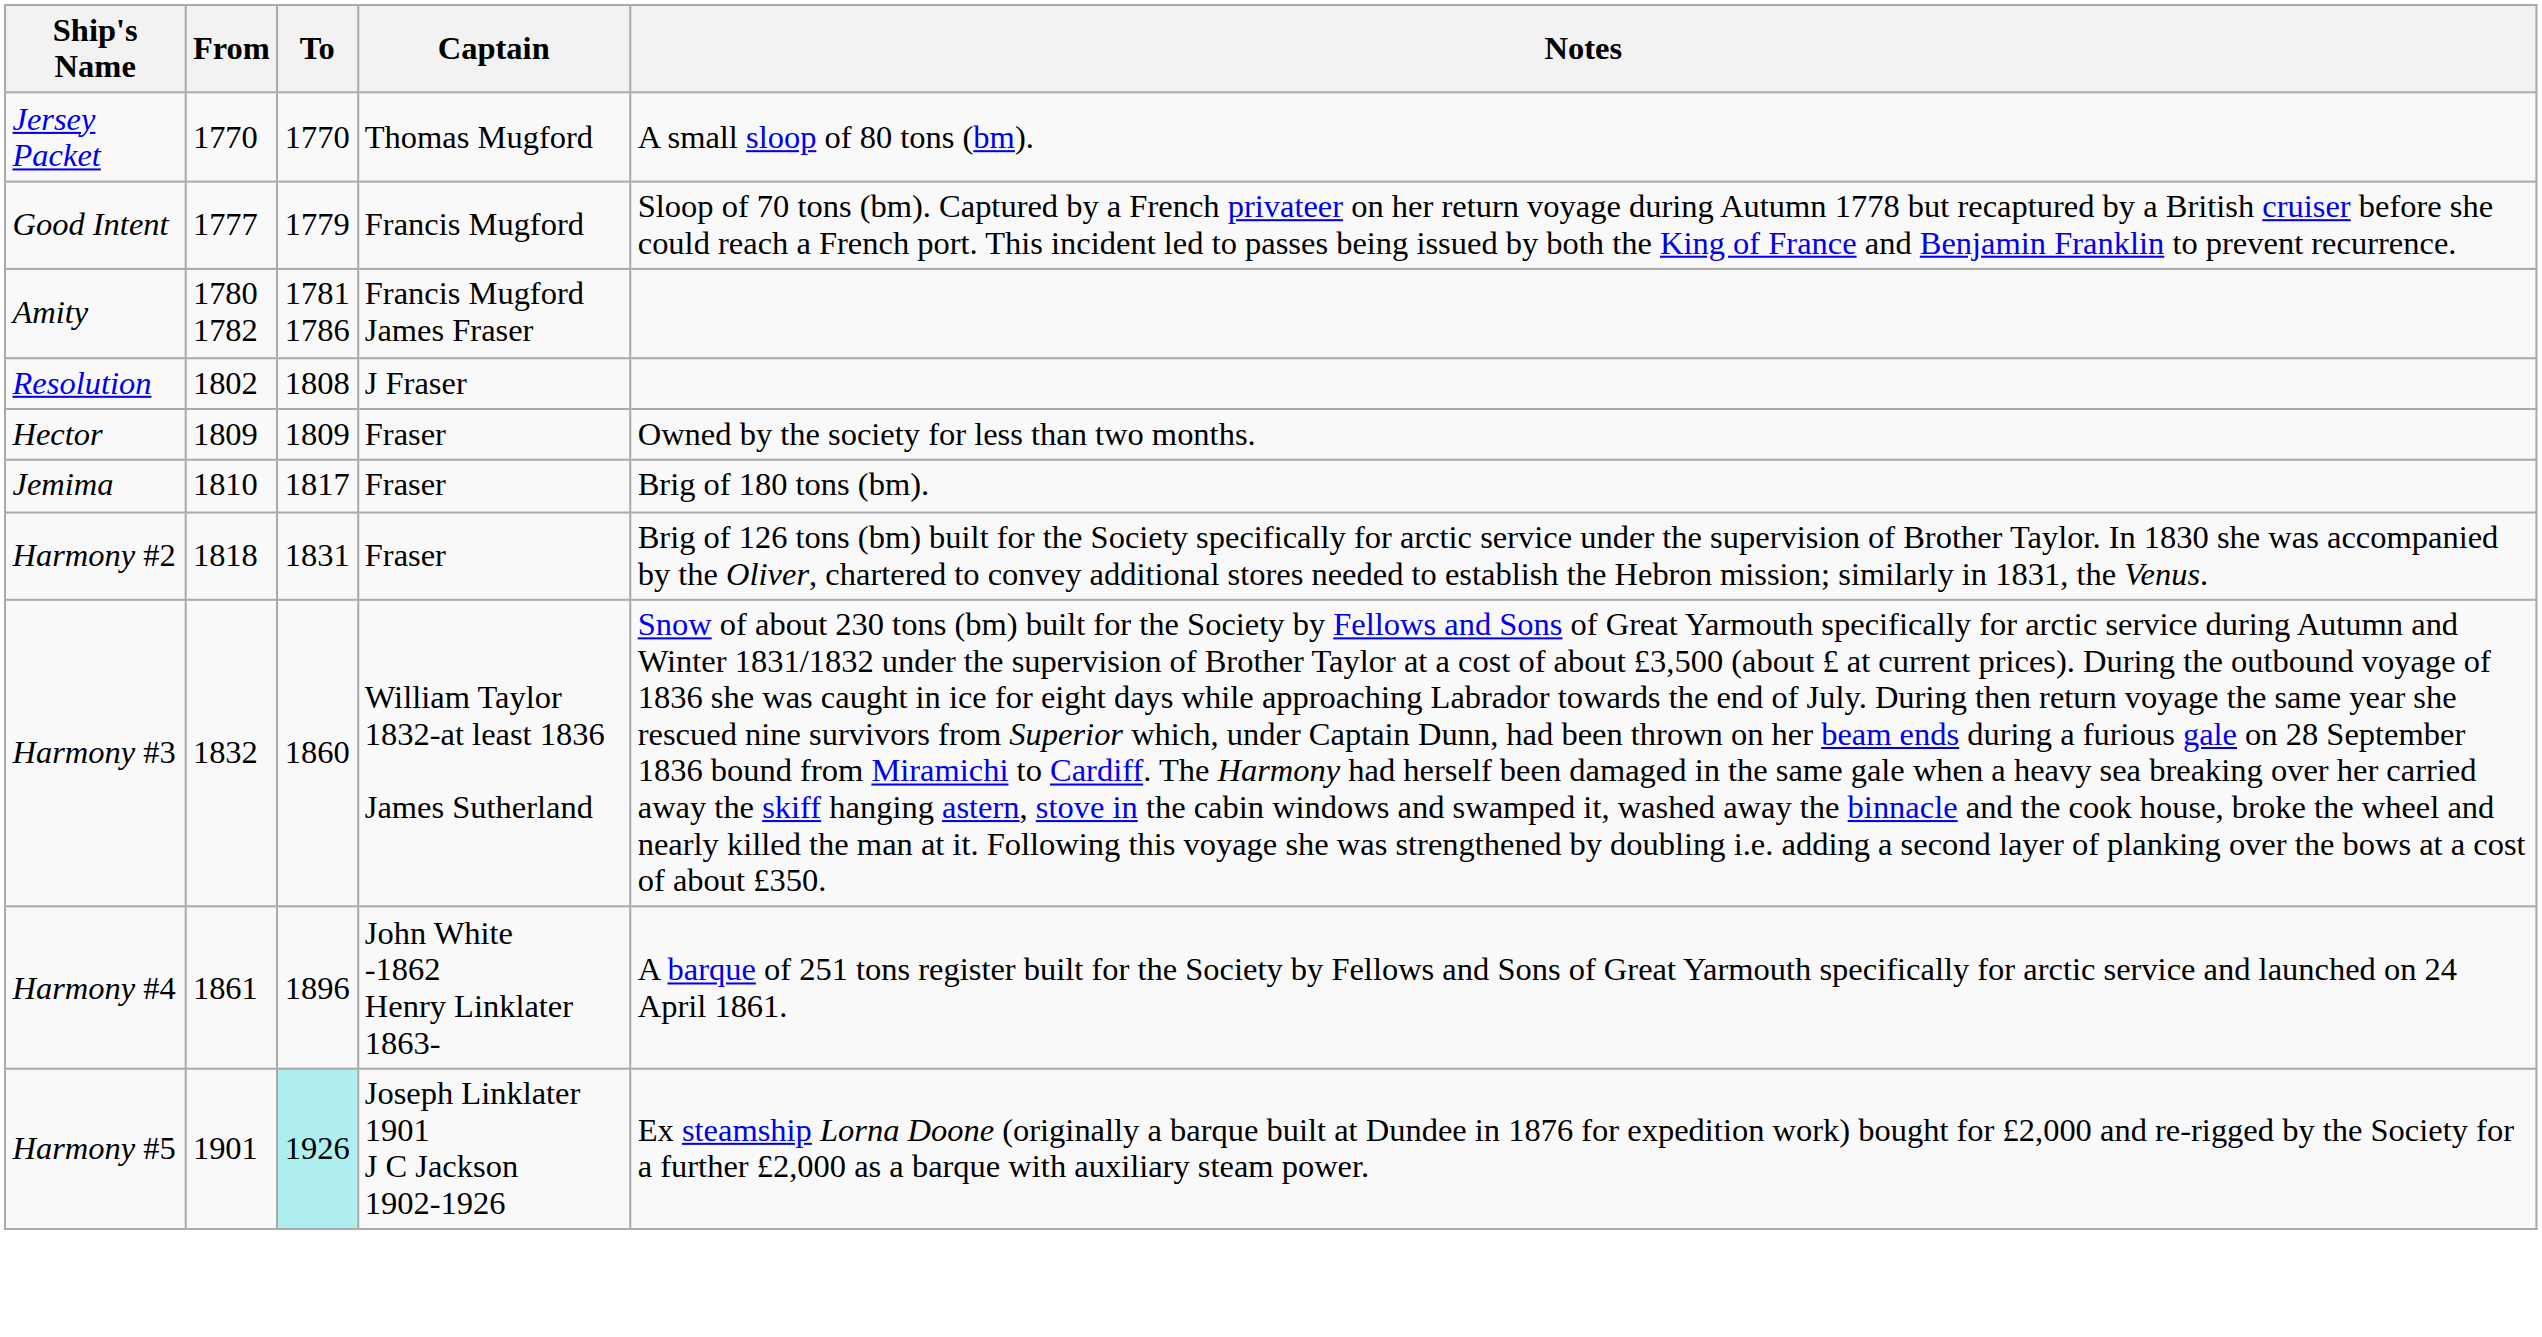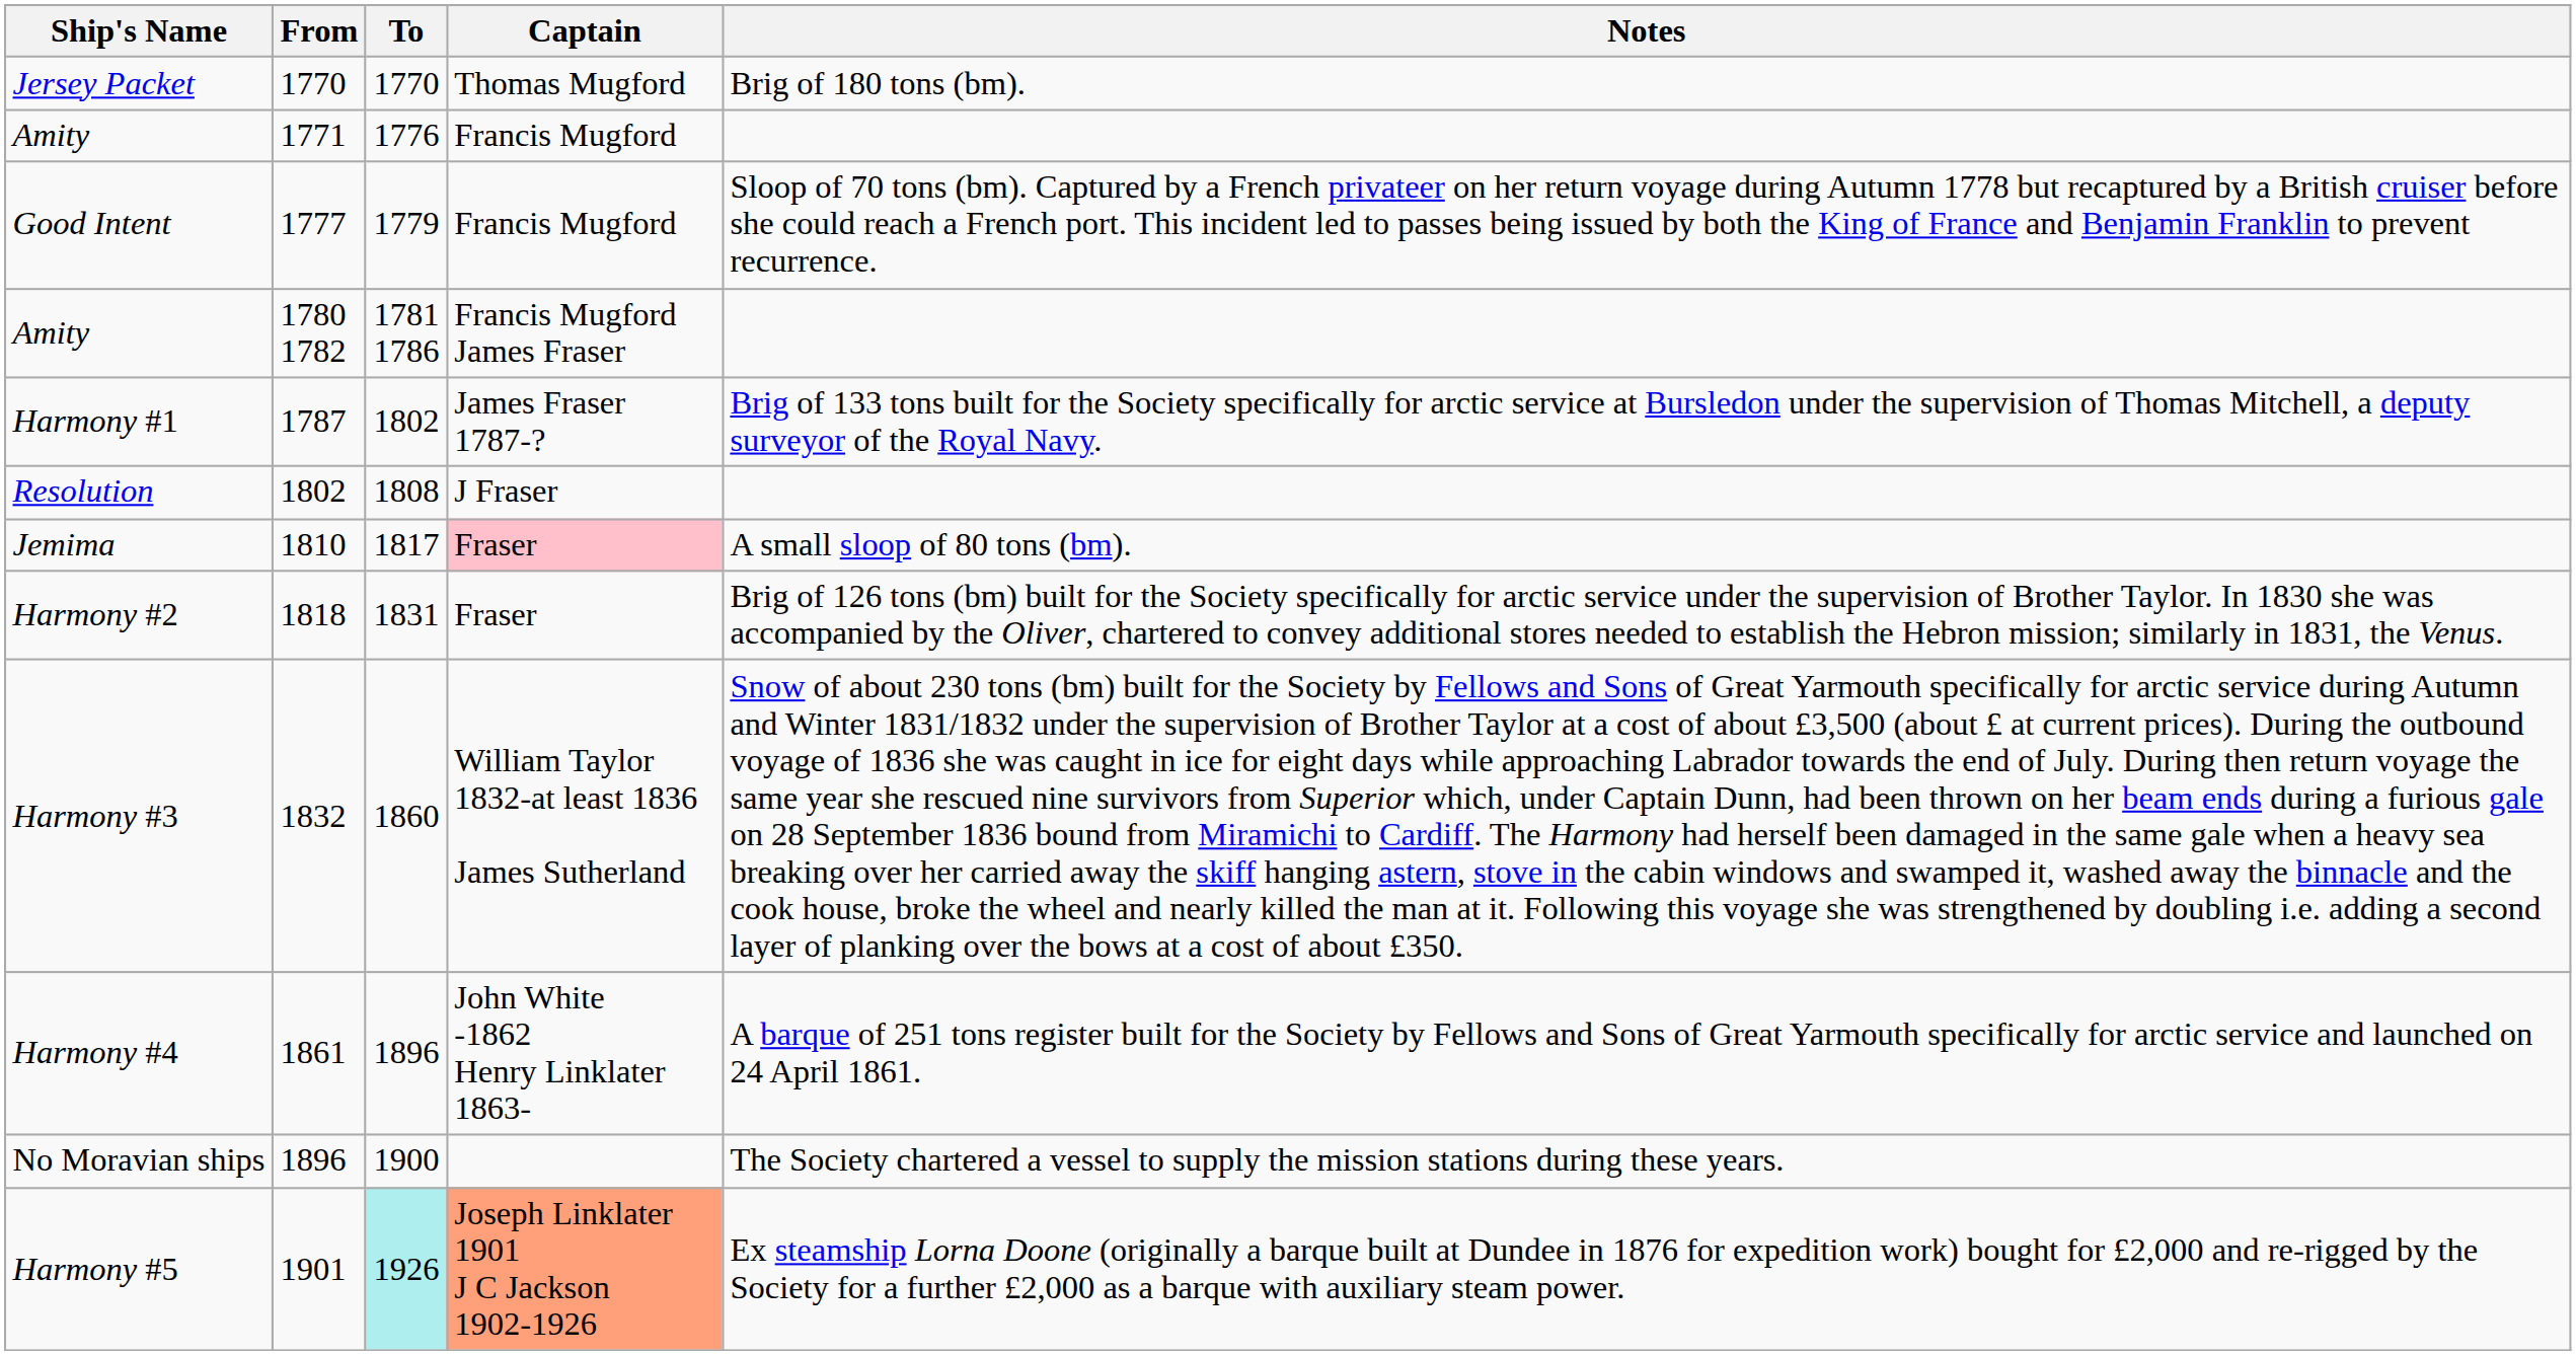 <table class="wikitable">
 <tr>
 <th>Ship's Name</th>
 <th>From</th>
 <th>To</th>
 <th>Captain</th>
 <th>Notes</th>
 </tr>
 <tr>
 <td><em><a href='#'>Jersey Packet</a></em></td>
 <td>1770</td>
 <td>1770</td>
 <td>Thomas Mugford</td>
-<td>A small <a href='#'>sloop</a> of 80 tons (<a href='#'>bm</a>).</td>
+<td>Brig of 180 tons (bm).</td>
+</tr>
+<tr>
+<td><em>Amity</em></td>
+<td>1771</td>
+<td>1776</td>
+<td>Francis Mugford</td>
+<td></td>
 </tr>
 <tr>
 <td><em>Good Intent</em></td>
 <td>1777</td>
 <td>1779</td>
 <td>Francis Mugford</td>
 <td>Sloop of 70 tons (bm). Captured by a French <a href='#'>privateer</a> on her return voyage during Autumn 1778 but recaptured by a British <a href='#'>cruiser</a> before she could reach a French port. This incident led to passes being issued by both the <a href='#'>King of France</a> and <a href='#'>Benjamin Franklin</a> to prevent recurrence.</td>
 </tr>
 <tr>
 <td><em>Amity</em></td>
 <td>1780<br>1782</td>
 <td>1781<br>1786</td>
 <td>Francis Mugford<br>James Fraser</td>
 <td></td>
 </tr>
 <tr>
+<td><em>Harmony</em> #1</td>
+<td>1787</td>
+<td>1802</td>
+<td>James Fraser 1787‑?</td>
+<td><a href='#'>Brig</a> of 133 tons built for the Society specifically for arctic service at <a href='#'>Bursledon</a> under the supervision of Thomas Mitchell, a <a href='#'>deputy surveyor</a> of the <a href='#'>Royal Navy</a>.</td>
+</tr>
+<tr>
 <td><a href='#'><em>Resolution</em></a></td>
 <td>1802</td>
 <td>1808</td>
 <td>J Fraser</td>
 </tr>
 <tr>
-<td><em>Hector</em></td>
-<td>1809</td>
-<td>1809</td>
-<td>Fraser</td>
-<td>Owned by the society for less than two months.</td>
-</tr>
-<tr>
 <td><em>Jemima</em></td>
 <td>1810</td>
 <td>1817</td>
-<td>Fraser</td>
-<td>Brig of 180 tons (bm).</td>
+<td style="background: pink;">Fraser</td>
+<td>A small <a href='#'>sloop</a> of 80 tons (<a href='#'>bm</a>).</td>
 </tr>
 <tr>
 <td><em>Harmony</em> #2</td>
 <td>1818</td>
 <td>1831</td>
 <td>Fraser</td>
 <td>Brig of 126 tons (bm) built for the Society specifically for arctic service under the supervision of Brother Taylor. In 1830 she was accompanied by the <em>Oliver</em>, chartered to convey additional stores needed to establish the Hebron mission; similarly in 1831, the <em>Venus</em>.</td>
 </tr>
 <tr>
 <td><em>Harmony</em> #3</td>
 <td>1832</td>
 <td>1860</td>
 <td>William Taylor<br>1832‑at least 1836<br><br>James Sutherland</td>
 <td><a href='#'>Snow</a> of about 230 tons (bm) built for the Society by <a href='#'>Fellows and Sons</a> of Great Yarmouth specifically for arctic service during Autumn and Winter 1831/1832 under the supervision of Brother Taylor at a cost of about £3,500 (about £ at current prices). During the outbound voyage of 1836 she was caught in ice for eight days while approaching Labrador towards the end of July. During then return voyage the same year she rescued nine survivors from <em>Superior</em> which, under Captain Dunn, had been thrown on her <a href='#'>beam ends</a> during a furious <a href='#'>gale</a> on 28 September 1836 bound from <a href='#'>Miramichi</a> to <a href='#'>Cardiff</a>. The <em>Harmony</em> had herself been damaged in the same gale when a heavy sea breaking over her carried away the <a href='#'>skiff</a> hanging <a href='#'>astern</a>, <a href='#'>stove in</a> the cabin windows and swamped it, washed away the <a href='#'>binnacle</a> and the cook house, broke the wheel and nearly killed the man at it. Following this voyage she was strengthened by doubling i.e. adding a second layer of planking over the bows at a cost of about £350.</td>
 </tr>
 <tr>
 <td><em>Harmony</em> #4</td>
 <td>1861</td>
 <td>1896</td>
 <td>John White<br>‑1862 Henry Linklater 1863‑</td>
 <td>A <a href='#'>barque</a> of 251 tons register built for the Society by Fellows and Sons of Great Yarmouth specifically for arctic service and launched on 24 April 1861.</td>
 </tr>
 <tr>
+<td>No Moravian ships</td>
+<td>1896</td>
+<td>1900</td>
+<td></td>
+<td>The Society chartered a vessel to supply the mission stations during these years.</td>
+</tr>
+<tr>
 <td><em>Harmony</em> #5</td>
 <td>1901</td>
 <td style="background: paleturquoise;">1926</td>
-<td>Joseph Linklater 1901<br>J C Jackson 1902‑1926</td>
+<td style="background: lightsalmon;">Joseph Linklater 1901<br>J C Jackson 1902‑1926</td>
 <td>Ex <a href='#'>steamship</a> <em>Lorna Doone</em> (originally a barque built at Dundee in 1876 for expedition work) bought for £2,000 and re-rigged by the Society for a further £2,000 as a barque with auxiliary steam power.</td>
 </tr>
 <tr>
 </tr>
 </table>
